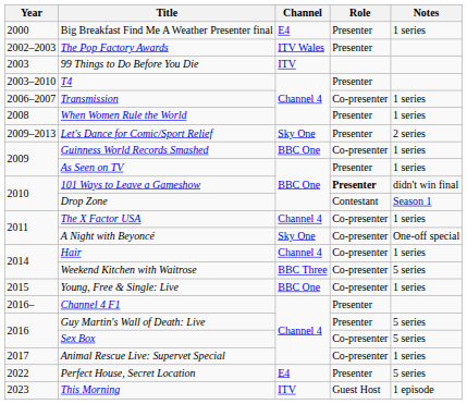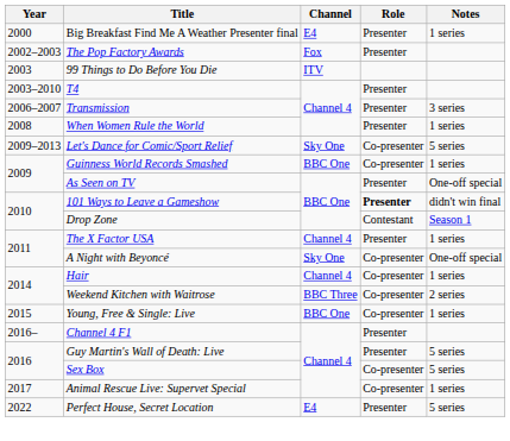 <table class="wikitable plainrowheaders sortable">
 <tr>
 <th scope="col">Year</th>
 <th scope="col">Title</th>
 <th scope="col">Channel</th>
 <th scope="col">Role</th>
 <th scope="col" class="unsortable">Notes</th>
 </tr>
 <tr>
 <td>2000</td>
 <td>Big Breakfast Find Me A Weather Presenter final</td>
 <td><a href='#'>E4</a></td>
 <td>Presenter</td>
 <td>1 series</td>
 </tr>
 <tr>
 <td>2002–2003</td>
 <td><em><a href='#'>The Pop Factory Awards</a></em></td>
-<td><a href='#'>ITV Wales</a></td>
+<td><a href='#'>Fox</a></td>
 <td>Presenter</td>
 <td></td>
 </tr>
 <tr>
 <td>2003</td>
 <td><em>99 Things to Do Before You Die</em></td>
 <td><a href='#'>ITV</a></td>
 <td></td>
 <td></td>
 </tr>
 <tr>
 <td>2003–2010</td>
 <td><em><a href='#'>T4</a></em></td>
 <td rowspan=3><a href='#'>Channel 4</a></td>
 <td>Presenter</td>
 <td></td>
 </tr>
 <tr>
 <td>2006–2007</td>
 <td><em><a href='#'>Transmission</a></em></td>
-<td>Co-presenter</td>
-<td>1 series</td>
+<td>Presenter</td>
+<td>3 series</td>
 </tr>
 <tr>
 <td>2008</td>
 <td><em><a href='#'>When Women Rule the World</a></em></td>
 <td>Presenter</td>
 <td>1 series</td>
 </tr>
 <tr>
 <td>2009–2013</td>
 <td><em><a href='#'>Let's Dance for Comic/Sport Relief</a></em></td>
 <td><a href='#'>Sky One</a></td>
-<td>Presenter</td>
-<td>2 series</td>
+<td>Co-presenter</td>
+<td>5 series</td>
 </tr>
 <tr>
 <td rowspan=2>2009</td>
 <td><em><a href='#'>Guinness World Records Smashed</a></em></td>
 <td><a href='#'>BBC One</a></td>
 <td>Co-presenter</td>
 <td>1 series</td>
 </tr>
 <tr>
 <td><em><a href='#'>As Seen on TV</a></em></td>
 <td rowspan=3><a href='#'>BBC One</a></td>
 <td>Presenter</td>
-<td>1 series</td>
+<td>One-off special</td>
 </tr>
 <tr>
 <td rowspan=2>2010</td>
 <td><em><a href='#'>101 Ways to Leave a Gameshow</a></em></td>
 <td><strong>Presenter</strong></td>
 <td>didn't win final</td>
 </tr>
 <tr>
 <td><em>Drop Zone</em></td>
 <td>Contestant</td>
 <td><a href='#'>Season 1</a></td>
 </tr>
 <tr>
 <td rowspan=2>2011</td>
 <td><em><a href='#'>The X Factor USA</a></em></td>
 <td><a href='#'>Channel 4</a></td>
-<td>Co-presenter</td>
+<td>Presenter</td>
 <td>1 series</td>
 </tr>
 <tr>
 <td><em>A Night with Beyoncé</em></td>
 <td><a href='#'>Sky One</a></td>
 <td>Co-presenter</td>
 <td>One-off special</td>
 </tr>
 <tr>
 <td rowspan=2>2014</td>
 <td><em><a href='#'>Hair</a></em></td>
 <td><a href='#'>Channel 4</a></td>
 <td>Co-presenter</td>
 <td>1 series</td>
 </tr>
 <tr>
 <td><em>Weekend Kitchen with Waitrose</em></td>
 <td><a href='#'>BBC Three</a></td>
 <td>Co-presenter</td>
-<td>5 series</td>
+<td>2 series</td>
 </tr>
 <tr>
 <td>2015</td>
 <td><em>Young, Free & Single: Live</em></td>
 <td><a href='#'>BBC One</a></td>
 <td>Co-presenter</td>
 <td>1 series</td>
 </tr>
 <tr>
 <td>2016–</td>
 <td><em><a href='#'>Channel 4 F1</a></em></td>
 <td rowspan=4><a href='#'>Channel 4</a></td>
 <td>Presenter</td>
 <td></td>
 </tr>
 <tr>
 <td rowspan=2>2016</td>
 <td><em>Guy Martin's Wall of Death: Live</em></td>
 <td>Presenter</td>
 <td>5 series</td>
 </tr>
 <tr>
 <td><em><a href='#'>Sex Box</a></em></td>
 <td>Co-presenter</td>
 <td>5 series</td>
 </tr>
 <tr>
 <td>2017</td>
 <td><em>Animal Rescue Live: Supervet Special</em></td>
 <td>Co-presenter</td>
 <td>1 series</td>
 </tr>
 <tr>
 <td>2022</td>
 <td><em>Perfect House, Secret Location</em></td>
 <td><a href='#'>E4</a></td>
 <td>Presenter</td>
 <td>5 series</td>
 </tr>
-<tr>
-<td>2023</td>
-<td><em><a href='#'>This Morning</a></em></td>
-<td><a href='#'>ITV</a></td>
-<td>Guest Host</td>
-<td>1 episode</td>
-</tr>
 </table>
